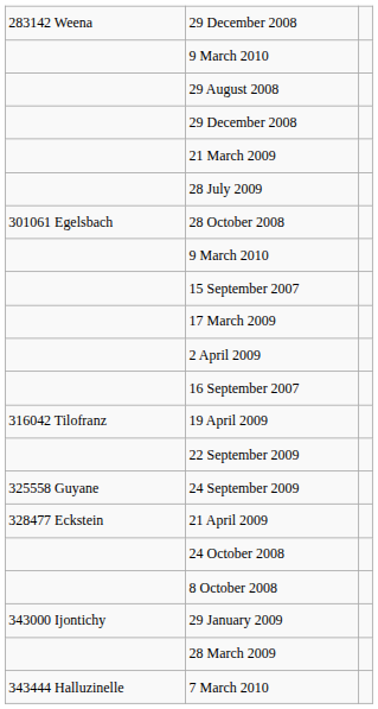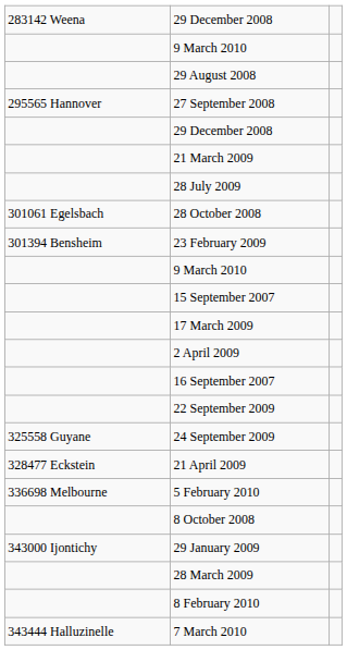 <table class="wikitable" style="font-size: 89%; float: left; width: 26em; margin-right: 1em; height: 700px">
 <tr>
 <td>283142 Weena</td>
 <td>29 December 2008</td>
 <td> </td>
 </tr>
 <tr>
 <td></td>
 <td>9 March 2010</td>
 <td> </td>
 </tr>
 <tr>
 <td></td>
 <td>29 August 2008</td>
+<td> </td>
+</tr>
+<tr>
+<td>295565 Hannover</td>
+<td>27 September 2008</td>
 <td> </td>
 </tr>
 <tr>
 <td></td>
 <td>29 December 2008</td>
 <td> </td>
 </tr>
 <tr>
 <td></td>
 <td>21 March 2009</td>
 <td> </td>
 </tr>
 <tr>
 <td></td>
 <td>28 July 2009</td>
 <td></td>
 </tr>
 <tr>
 <td>301061 Egelsbach</td>
 <td>28 October 2008</td>
+<td></td>
+</tr>
+<tr>
+<td>301394 Bensheim</td>
+<td>23 February 2009</td>
 <td></td>
 </tr>
 <tr>
 <td></td>
 <td>9 March 2010</td>
 <td> </td>
 </tr>
 <tr>
 <td></td>
 <td>15 September 2007</td>
 <td> </td>
 </tr>
 <tr>
 <td></td>
 <td>17 March 2009</td>
 <td> </td>
 </tr>
 <tr>
 <td></td>
 <td>2 April 2009</td>
 <td> </td>
 </tr>
 <tr>
 <td></td>
 <td>16 September 2007</td>
 <td> </td>
 </tr>
 <tr>
-<td>316042 Tilofranz</td>
-<td>19 April 2009</td>
-<td></td>
-</tr>
-<tr>
 <td></td>
 <td>22 September 2009</td>
 <td> </td>
 </tr>
 <tr>
 <td>325558 Guyane</td>
 <td>24 September 2009</td>
 <td></td>
 </tr>
 <tr>
 <td>328477 Eckstein</td>
 <td>21 April 2009</td>
 <td></td>
 </tr>
 <tr>
-<td></td>
-<td>24 October 2008</td>
+<td>336698 Melbourne</td>
+<td>5 February 2010</td>
 <td></td>
 </tr>
 <tr>
 <td></td>
 <td>8 October 2008</td>
 <td></td>
 </tr>
 <tr>
 <td>343000 Ijontichy</td>
 <td>29 January 2009</td>
 <td> </td>
 </tr>
 <tr>
 <td></td>
 <td>28 March 2009</td>
 <td></td>
 </tr>
 <tr>
+<td></td>
+<td>8 February 2010</td>
+<td></td>
+</tr>
+<tr>
 <td>343444 Halluzinelle</td>
 <td>7 March 2010</td>
 <td> </td>
 </tr>
 </table>
